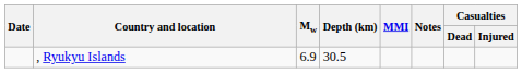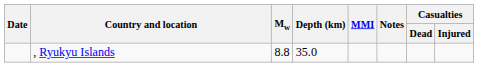 <table class="wikitable sortable sort-under" style="border:1px black; margin-left:1em;">
 <tr>
 <th rowspan="2"><small>Date</small></th>
 <th rowspan="2" style="width: 310px"><small>Country and location</small></th>
 <th rowspan="2"><small>M<sub>w</sub></small></th>
 <th rowspan="2"><small>Depth (km)</small></th>
 <th rowspan="2"><small><a href='#'>MMI</a></small></th>
 <th rowspan="2" class="unsortable"><small>Notes</small></th>
 <th colspan="2"><small>Casualties</small></th>
 </tr>
 <tr>
 <th><small>Dead</small></th>
 <th><small>Injured</small></th>
 </tr>
 <tr>
 <td></td>
 <td>, <a href='#'>Ryukyu Islands</a></td>
-<td>6.9</td>
-<td>30.5</td>
+<td>8.8</td>
+<td>35.0</td>
 <td></td>
 <td></td>
 <td></td>
 <td></td>
 </tr>
 </table>
